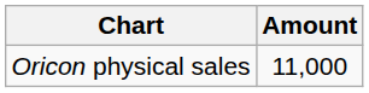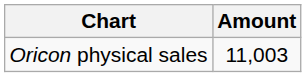 <table class="wikitable">
 <tr>
 <th>Chart</th>
 <th>Amount</th>
 </tr>
 <tr>
 <td><em>Oricon</em> physical sales</td>
-<td align="center">11,000</td>
+<td align="center">11,003</td>
 </tr>
 </table>
